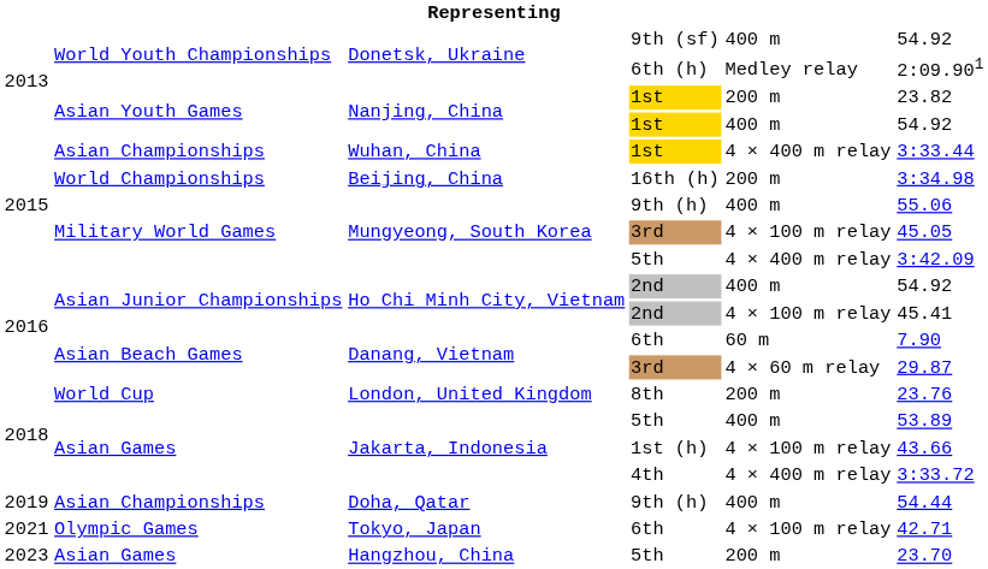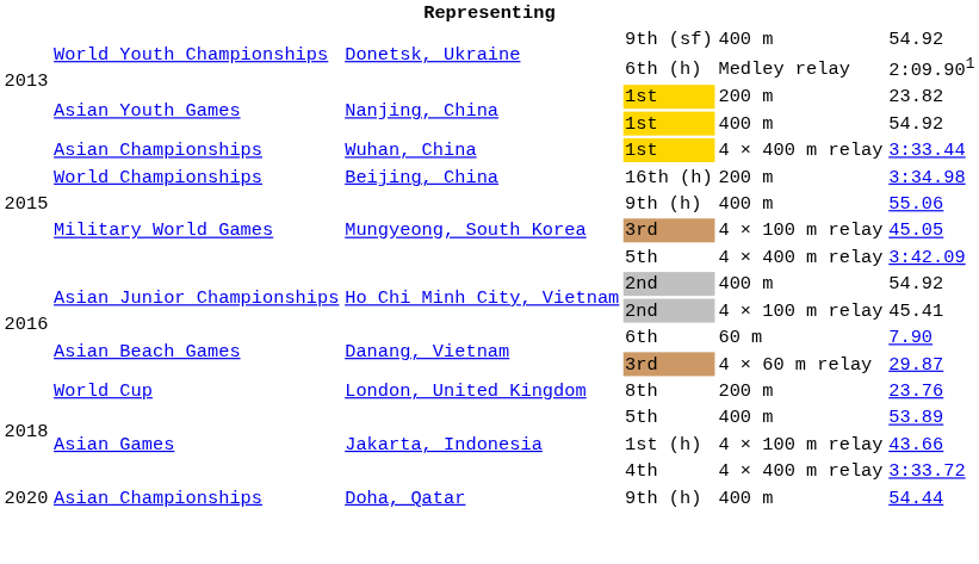 <table>
 <tr>
 <th colspan="6">Representing </th>
 </tr>
 <tr>
 <td rowspan=4>2013</td>
 <td rowspan=2><a href='#'>World Youth Championships</a></td>
 <td rowspan=2><a href='#'>Donetsk, Ukraine</a></td>
 <td>9th (sf)</td>
 <td>400 m</td>
 <td>54.92</td>
 </tr>
 <tr>
 <td>6th (h)</td>
 <td>Medley relay</td>
 <td>2:09.90<sup>1</sup></td>
 </tr>
 <tr>
 <td rowspan=2><a href='#'>Asian Youth Games</a></td>
 <td rowspan=2><a href='#'>Nanjing, China</a></td>
 <td bgcolor=gold>1st</td>
 <td>200 m</td>
 <td>23.82</td>
 </tr>
 <tr>
 <td bgcolor=gold>1st</td>
 <td>400 m</td>
 <td>54.92</td>
 </tr>
 <tr>
 <td rowspan=5>2015</td>
 <td><a href='#'>Asian Championships</a></td>
 <td><a href='#'>Wuhan, China</a></td>
 <td bgcolor=gold>1st</td>
 <td>4 × 400 m relay</td>
 <td><a href='#'>3:33.44</a></td>
 </tr>
 <tr>
 <td><a href='#'>World Championships</a></td>
 <td><a href='#'>Beijing, China</a></td>
 <td>16th (h)</td>
 <td>200 m</td>
 <td><a href='#'>3:34.98</a></td>
 </tr>
 <tr>
 <td rowspan=3><a href='#'>Military World Games</a></td>
 <td rowspan=3><a href='#'>Mungyeong, South Korea</a></td>
 <td>9th (h)</td>
 <td>400 m</td>
 <td><a href='#'>55.06</a></td>
 </tr>
 <tr>
 <td bgcolor=cc9966>3rd</td>
 <td>4 × 100 m relay</td>
 <td><a href='#'>45.05</a></td>
 </tr>
 <tr>
 <td>5th</td>
 <td>4 × 400 m relay</td>
 <td><a href='#'>3:42.09</a></td>
 </tr>
 <tr>
 <td rowspan=4>2016</td>
 <td rowspan=2><a href='#'>Asian Junior Championships</a></td>
 <td rowspan=2><a href='#'>Ho Chi Minh City, Vietnam</a></td>
 <td bgcolor=silver>2nd</td>
 <td>400 m</td>
 <td>54.92</td>
 </tr>
 <tr>
 <td bgcolor=silver>2nd</td>
 <td>4 × 100 m relay</td>
 <td>45.41</td>
 </tr>
 <tr>
 <td rowspan=2><a href='#'>Asian Beach Games</a></td>
 <td rowspan=2><a href='#'>Danang, Vietnam</a></td>
 <td>6th</td>
 <td>60 m</td>
 <td><a href='#'>7.90</a></td>
 </tr>
 <tr>
 <td bgcolor=cc9966>3rd</td>
 <td>4 × 60 m relay</td>
 <td><a href='#'>29.87</a></td>
 </tr>
 <tr>
 <td rowspan=4>2018</td>
 <td><a href='#'>World Cup</a></td>
 <td><a href='#'>London, United Kingdom</a></td>
 <td>8th</td>
 <td>200 m</td>
 <td><a href='#'>23.76</a></td>
 </tr>
 <tr>
 <td rowspan=3><a href='#'>Asian Games</a></td>
 <td rowspan=3><a href='#'>Jakarta, Indonesia</a></td>
 <td>5th</td>
 <td>400 m</td>
 <td><a href='#'>53.89</a></td>
 </tr>
 <tr>
 <td>1st (h)</td>
 <td>4 × 100 m relay</td>
 <td><a href='#'>43.66</a></td>
 </tr>
 <tr>
 <td>4th</td>
 <td>4 × 400 m relay</td>
 <td><a href='#'>3:33.72</a></td>
 </tr>
 <tr>
-<td>2019</td>
+<td>2020</td>
 <td><a href='#'>Asian Championships</a></td>
 <td><a href='#'>Doha, Qatar</a></td>
 <td>9th (h)</td>
 <td>400 m</td>
 <td><a href='#'>54.44</a></td>
 </tr>
-<tr>
-<td>2021</td>
-<td><a href='#'>Olympic Games</a></td>
-<td><a href='#'>Tokyo, Japan</a></td>
-<td>6th</td>
-<td>4 × 100 m relay</td>
-<td><a href='#'>42.71</a></td>
-</tr>
-<tr>
-<td>2023</td>
-<td><a href='#'>Asian Games</a></td>
-<td><a href='#'>Hangzhou, China</a></td>
-<td>5th</td>
-<td>200 m</td>
-<td><a href='#'>23.70</a></td>
-</tr>
 </table>
